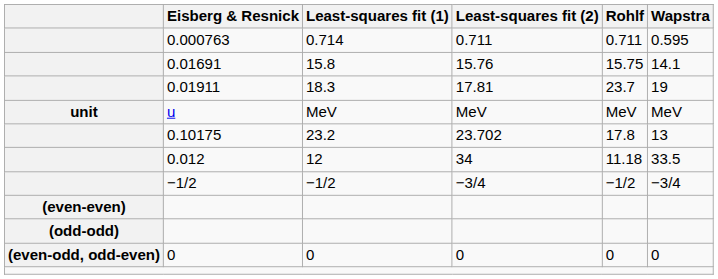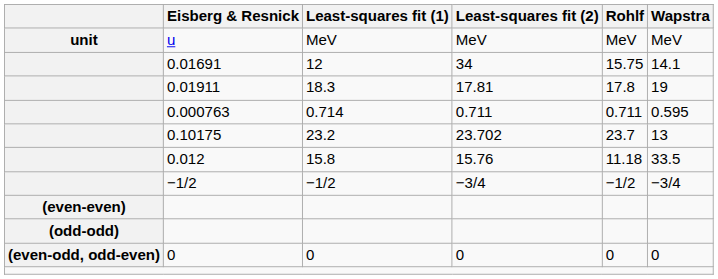 <table class="wikitable sortable">
 <tr>
 <th></th>
 <th>Eisberg & Resnick</th>
 <th>Least-squares fit (1)</th>
 <th>Least-squares fit (2)</th>
 <th>Rohlf</th>
 <th>Wapstra</th>
+</tr>
+<tr>
+<th>unit</th>
+<td><a href='#'>u</a></td>
+<td>MeV</td>
+<td>MeV</td>
+<td>MeV</td>
+<td>MeV</td>
+</tr>
+<tr>
+<th></th>
+<td>0.01691</td>
+<td>12</td>
+<td>34</td>
+<td>15.75</td>
+<td>14.1</td>
+</tr>
+<tr>
+<th></th>
+<td>0.01911</td>
+<td>18.3</td>
+<td>17.81</td>
+<td>17.8</td>
+<td>19</td>
 </tr>
 <tr>
 <th></th>
 <td>0.000763</td>
 <td>0.714</td>
 <td>0.711</td>
 <td>0.711</td>
 <td>0.595</td>
 </tr>
 <tr>
 <th></th>
-<td>0.01691</td>
-<td>15.8</td>
-<td>15.76</td>
-<td>15.75</td>
-<td>14.1</td>
-</tr>
-<tr>
-<th></th>
-<td>0.01911</td>
-<td>18.3</td>
-<td>17.81</td>
-<td>23.7</td>
-<td>19</td>
-</tr>
-<tr>
-<th>unit</th>
-<td><a href='#'>u</a></td>
-<td>MeV</td>
-<td>MeV</td>
-<td>MeV</td>
-<td>MeV</td>
-</tr>
-<tr>
-<th></th>
 <td>0.10175</td>
 <td>23.2</td>
 <td>23.702</td>
-<td>17.8</td>
+<td>23.7</td>
 <td>13</td>
 </tr>
 <tr>
 <th></th>
 <td>0.012</td>
-<td>12</td>
-<td>34</td>
+<td>15.8</td>
+<td>15.76</td>
 <td>11.18</td>
 <td>33.5</td>
 </tr>
 <tr>
 <th></th>
 <td>−1/2</td>
 <td>−1/2</td>
 <td>−3/4</td>
 <td>−1/2</td>
 <td>−3/4</td>
 </tr>
 <tr>
 <th> (even-even)</th>
 <td></td>
 <td></td>
 <td></td>
 <td></td>
 <td></td>
 </tr>
 <tr>
 <th> (odd-odd)</th>
 <td></td>
 <td></td>
 <td></td>
 <td></td>
 <td></td>
 </tr>
 <tr>
 <th> (even-odd, odd-even)</th>
 <td>0</td>
 <td>0</td>
 <td>0</td>
 <td>0</td>
 <td>0</td>
 </tr>
 <tr>
 <td colspan="6"></td>
 </tr>
 </table>
